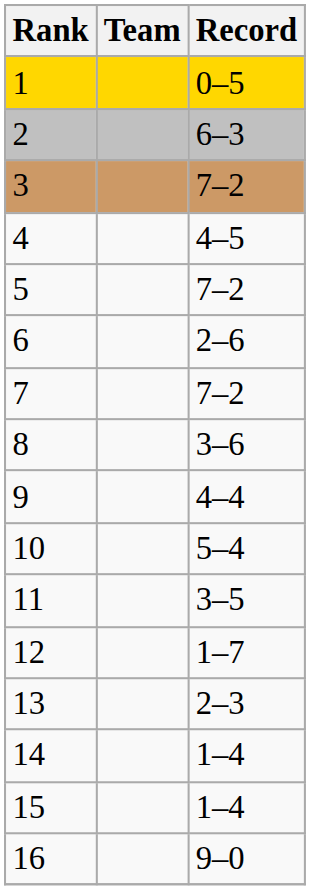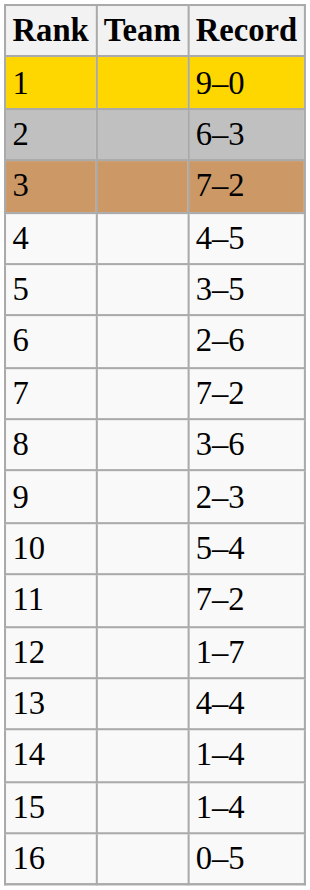 <table class="wikitable">
 <tr>
 <th>Rank</th>
 <th>Team</th>
 <th>Record</th>
 </tr>
 <tr style="background:gold;">
 <td>1</td>
 <td></td>
-<td>0–5</td>
+<td>9–0</td>
 </tr>
 <tr style="background:silver;">
 <td>2</td>
 <td></td>
 <td>6–3</td>
 </tr>
 <tr style="background:#c96;">
 <td>3</td>
 <td></td>
 <td>7–2</td>
 </tr>
 <tr>
 <td>4</td>
 <td></td>
 <td>4–5</td>
 </tr>
 <tr>
 <td>5</td>
 <td></td>
-<td>7–2</td>
+<td>3–5</td>
 </tr>
 <tr>
 <td>6</td>
 <td></td>
 <td>2–6</td>
 </tr>
 <tr>
 <td>7</td>
 <td></td>
 <td>7–2</td>
 </tr>
 <tr>
 <td>8</td>
 <td></td>
 <td>3–6</td>
 </tr>
 <tr>
 <td>9</td>
 <td></td>
-<td>4–4</td>
+<td>2–3</td>
 </tr>
 <tr>
 <td>10</td>
 <td></td>
 <td>5–4</td>
 </tr>
 <tr>
 <td>11</td>
 <td></td>
-<td>3–5</td>
+<td>7–2</td>
 </tr>
 <tr>
 <td>12</td>
 <td></td>
 <td>1–7</td>
 </tr>
 <tr>
 <td>13</td>
 <td></td>
-<td>2–3</td>
+<td>4–4</td>
 </tr>
 <tr>
 <td>14</td>
 <td></td>
 <td>1–4</td>
 </tr>
 <tr>
 <td>15</td>
 <td></td>
 <td>1–4</td>
 </tr>
 <tr>
 <td>16</td>
 <td></td>
-<td>9–0</td>
+<td>0–5</td>
 </tr>
 <tr>
 </tr>
 </table>
